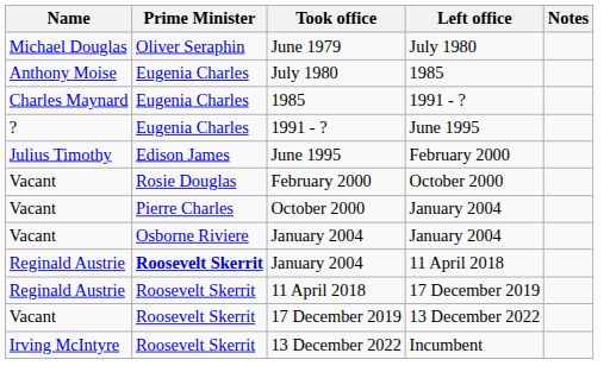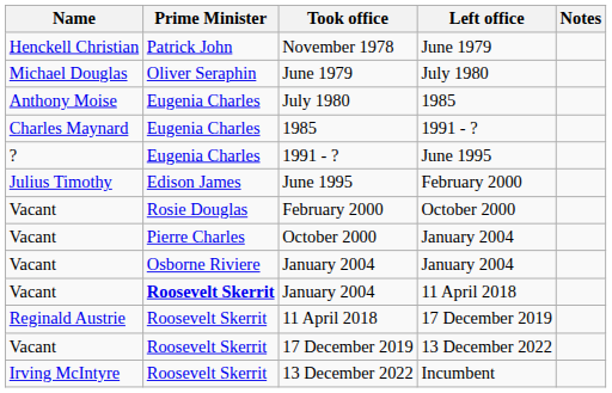 <table class="wikitable">
 <tr>
 <th>Name</th>
 <th>Prime Minister</th>
 <th>Took office</th>
 <th>Left office</th>
 <th>Notes</th>
+</tr>
+<tr>
+<td><a href='#'>Henckell Christian</a></td>
+<td><a href='#'>Patrick John</a></td>
+<td>November 1978</td>
+<td>June 1979</td>
+<td></td>
 </tr>
 <tr>
 <td><a href='#'>Michael Douglas</a></td>
 <td><a href='#'>Oliver Seraphin</a></td>
 <td>June 1979</td>
 <td>July 1980</td>
 <td></td>
 </tr>
 <tr>
 <td><a href='#'>Anthony Moise</a></td>
 <td><a href='#'>Eugenia Charles</a></td>
 <td>July 1980</td>
 <td>1985</td>
 <td></td>
 </tr>
 <tr>
 <td><a href='#'>Charles Maynard</a></td>
 <td><a href='#'>Eugenia Charles</a></td>
 <td>1985</td>
 <td>1991 - ?</td>
 <td></td>
 </tr>
 <tr>
 <td>?</td>
 <td><a href='#'>Eugenia Charles</a></td>
 <td>1991 - ?</td>
 <td>June 1995</td>
 <td></td>
 </tr>
 <tr>
 <td><a href='#'>Julius Timothy</a></td>
 <td><a href='#'>Edison James</a></td>
 <td>June 1995</td>
 <td>February 2000</td>
 <td></td>
 </tr>
 <tr>
 <td>Vacant</td>
 <td><a href='#'>Rosie Douglas</a></td>
 <td>February 2000</td>
 <td>October 2000</td>
 <td></td>
 </tr>
 <tr>
 <td>Vacant</td>
 <td><a href='#'>Pierre Charles</a></td>
 <td>October 2000</td>
 <td>January 2004</td>
 <td></td>
 </tr>
 <tr>
 <td>Vacant</td>
 <td><a href='#'>Osborne Riviere</a></td>
 <td>January 2004</td>
 <td>January 2004</td>
 <td></td>
 </tr>
 <tr>
-<td><a href='#'>Reginald Austrie</a></td>
+<td>Vacant</td>
 <td><strong><a href='#'>Roosevelt Skerrit</a></strong></td>
 <td>January 2004</td>
 <td>11 April 2018</td>
 <td></td>
 </tr>
 <tr>
 <td><a href='#'>Reginald Austrie</a></td>
 <td><a href='#'>Roosevelt Skerrit</a></td>
 <td>11 April 2018</td>
 <td>17 December 2019</td>
 <td></td>
 </tr>
 <tr>
 <td>Vacant</td>
 <td><a href='#'>Roosevelt Skerrit</a></td>
 <td>17 December 2019</td>
 <td>13 December 2022</td>
 <td></td>
 </tr>
 <tr>
 <td><a href='#'>Irving McIntyre</a></td>
 <td><a href='#'>Roosevelt Skerrit</a></td>
 <td>13 December 2022</td>
 <td>Incumbent</td>
 <td></td>
 </tr>
 </table>
